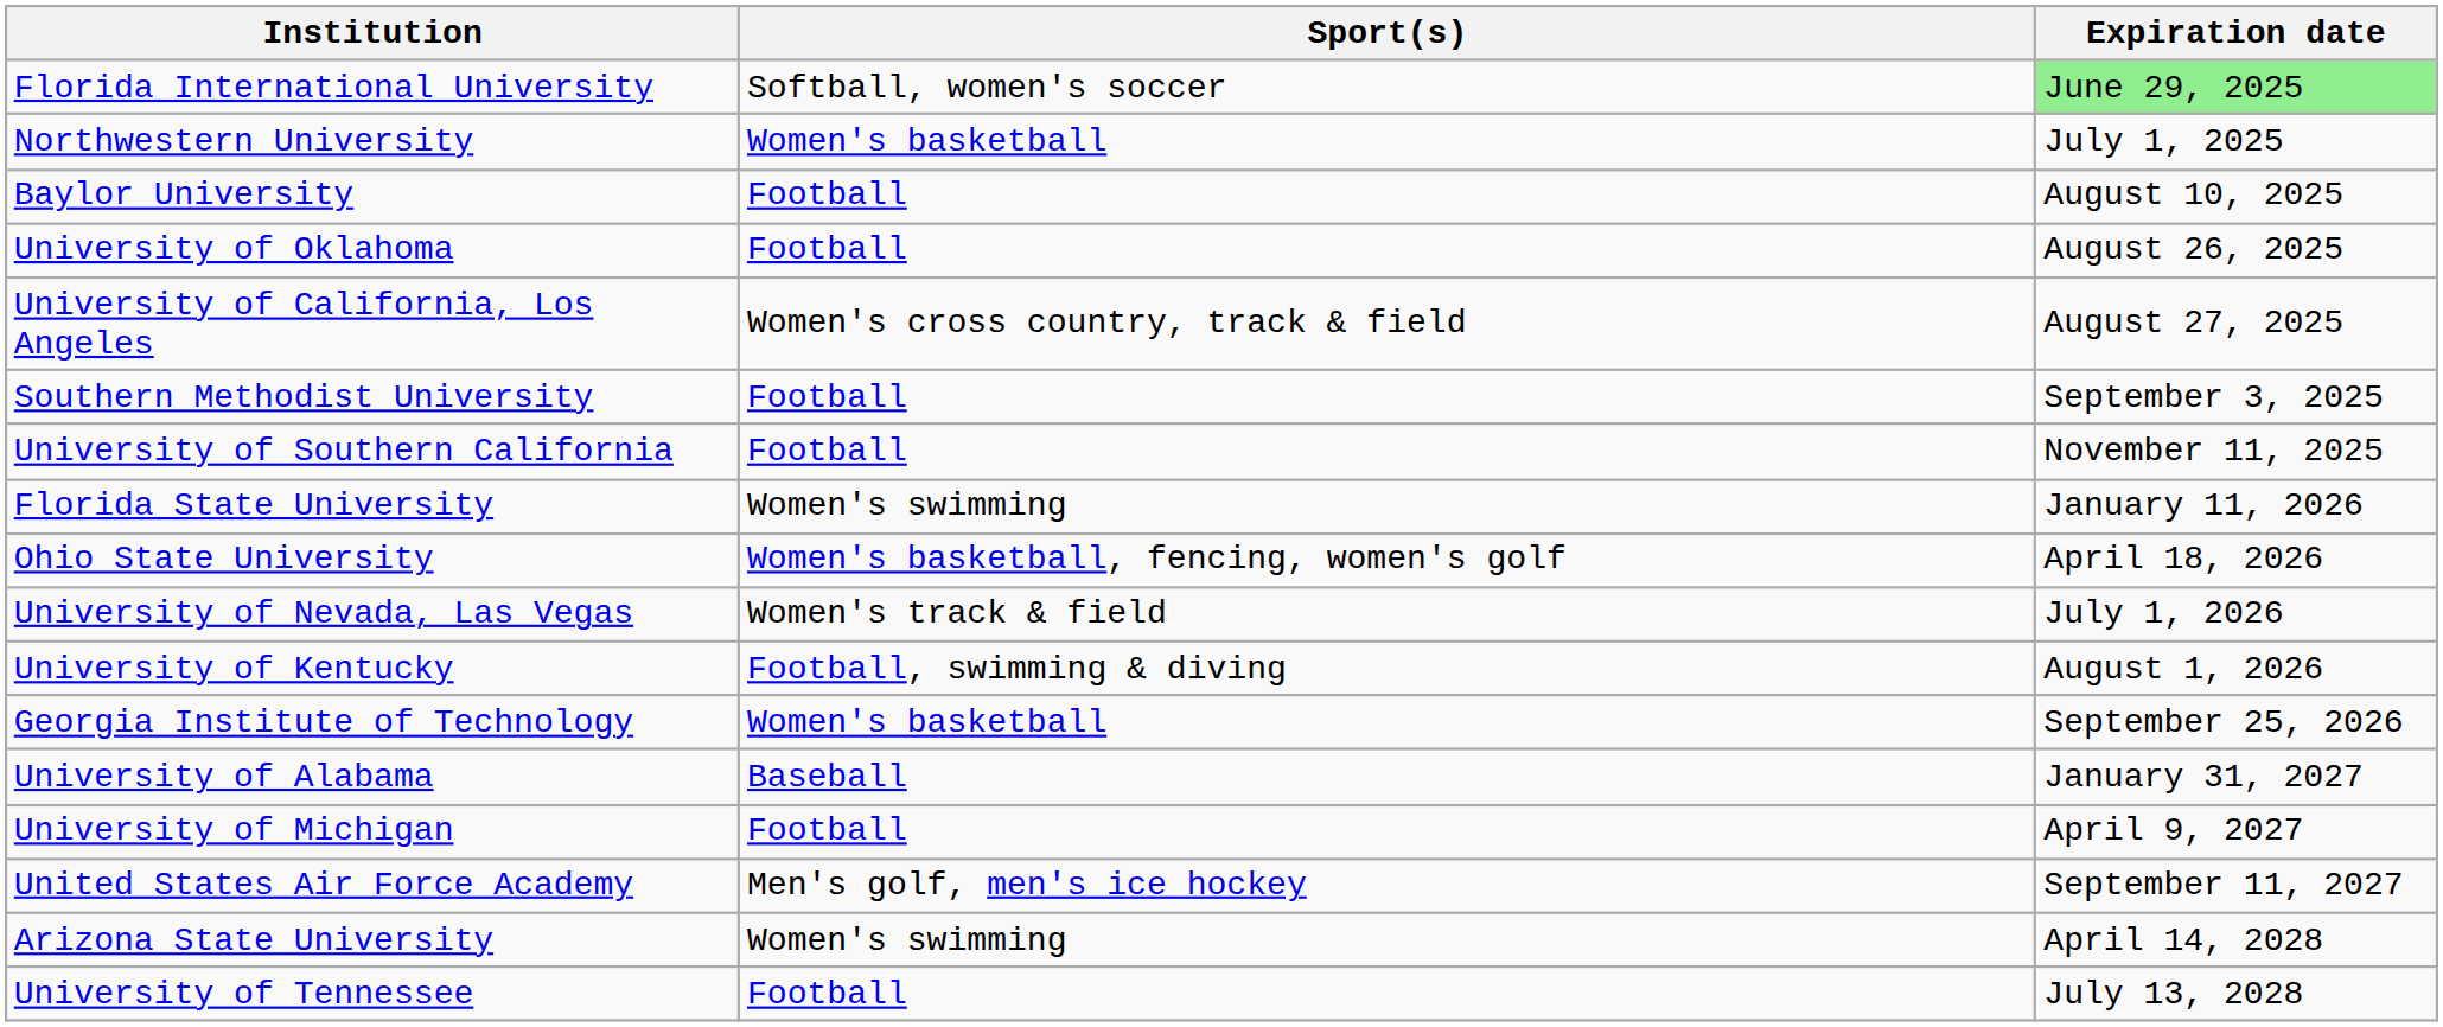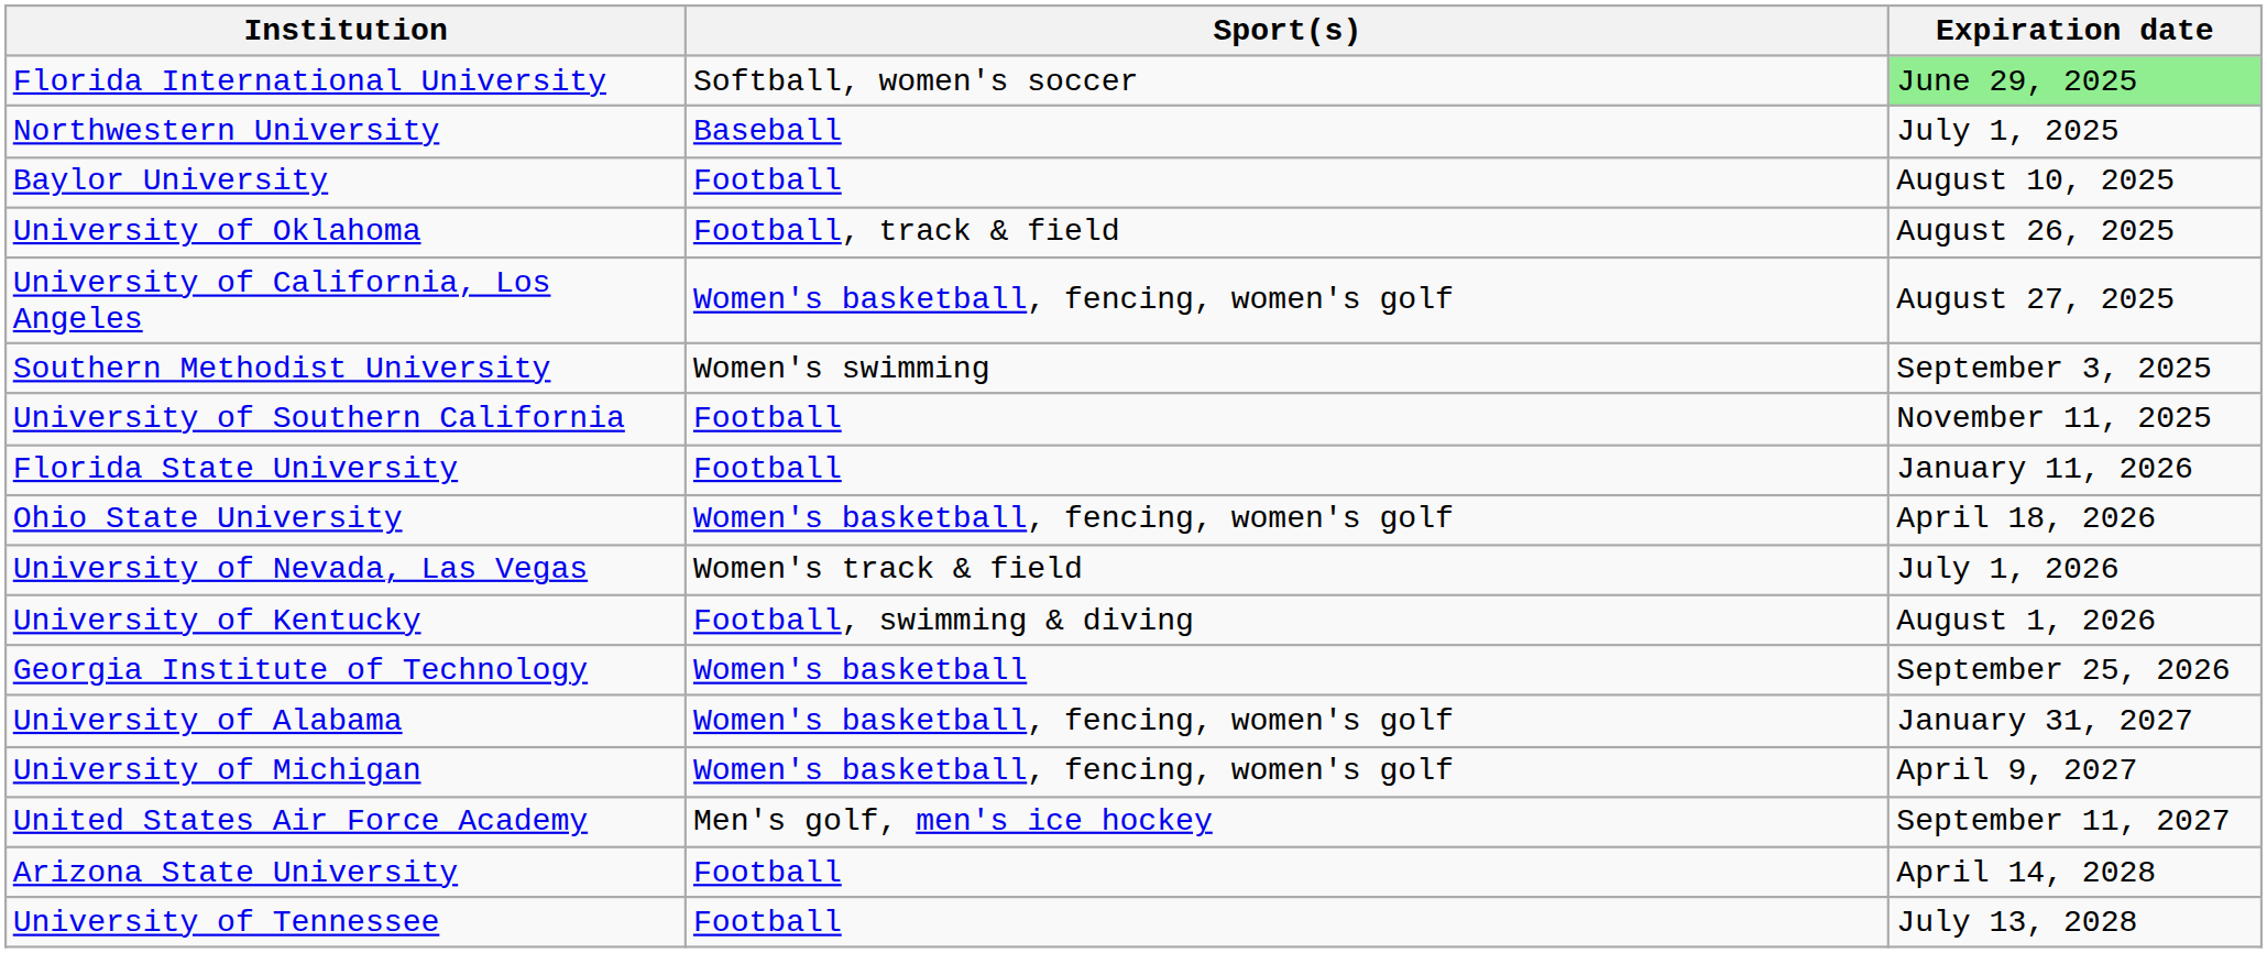 <table class="wikitable">
 <tr>
 <th width=280>Institution</th>
 <th width=500>Sport(s)</th>
 <th width=150>Expiration date</th>
 </tr>
 <tr>
 <td><a href='#'>Florida International University</a></td>
 <td>Softball, women's soccer</td>
 <td style="background: lightgreen;">June 29, 2025</td>
 </tr>
 <tr>
 <td><a href='#'>Northwestern University</a></td>
-<td><a href='#'>Women's basketball</a></td>
+<td><a href='#'>Baseball</a></td>
 <td>July 1, 2025</td>
 </tr>
 <tr>
 <td><a href='#'>Baylor University</a></td>
 <td><a href='#'>Football</a></td>
 <td>August 10, 2025</td>
 </tr>
 <tr>
 <td><a href='#'>University of Oklahoma</a></td>
-<td><a href='#'>Football</a></td>
+<td><a href='#'>Football</a>, track & field</td>
 <td>August 26, 2025</td>
 </tr>
 <tr>
 <td><a href='#'>University of California, Los Angeles</a></td>
-<td>Women's cross country, track & field</td>
+<td><a href='#'>Women's basketball</a>, fencing, women's golf</td>
 <td>August 27, 2025</td>
 </tr>
 <tr>
 <td><a href='#'>Southern Methodist University</a></td>
-<td><a href='#'>Football</a></td>
+<td>Women's swimming</td>
 <td>September 3, 2025</td>
 </tr>
 <tr>
 <td><a href='#'>University of Southern California</a></td>
 <td><a href='#'>Football</a></td>
 <td>November 11, 2025</td>
 </tr>
 <tr>
 <td><a href='#'>Florida State University</a></td>
-<td>Women's swimming</td>
+<td><a href='#'>Football</a></td>
 <td>January 11, 2026</td>
 </tr>
 <tr>
 <td><a href='#'>Ohio State University</a></td>
 <td><a href='#'>Women's basketball</a>, fencing, women's golf</td>
 <td>April 18, 2026</td>
 </tr>
 <tr>
 <td><a href='#'>University of Nevada, Las Vegas</a></td>
 <td>Women's track & field</td>
 <td>July 1, 2026</td>
 </tr>
 <tr>
 <td><a href='#'>University of Kentucky</a></td>
 <td><a href='#'>Football</a>, swimming & diving</td>
 <td>August 1, 2026</td>
 </tr>
 <tr>
 <td><a href='#'>Georgia Institute of Technology</a></td>
 <td><a href='#'>Women's basketball</a></td>
 <td>September 25, 2026</td>
 </tr>
 <tr>
 <td><a href='#'>University of Alabama</a></td>
-<td><a href='#'>Baseball</a></td>
+<td><a href='#'>Women's basketball</a>, fencing, women's golf</td>
 <td>January 31, 2027</td>
 </tr>
 <tr>
 <td><a href='#'>University of Michigan</a></td>
-<td><a href='#'>Football</a></td>
+<td><a href='#'>Women's basketball</a>, fencing, women's golf</td>
 <td>April 9, 2027</td>
 </tr>
 <tr>
 <td><a href='#'>United States Air Force Academy</a></td>
 <td>Men's golf, <a href='#'>men's ice hockey</a></td>
 <td>September 11, 2027</td>
 </tr>
 <tr>
 <td><a href='#'>Arizona State University</a></td>
-<td>Women's swimming</td>
+<td><a href='#'>Football</a></td>
 <td>April 14, 2028</td>
 </tr>
 <tr>
 <td><a href='#'>University of Tennessee</a></td>
 <td><a href='#'>Football</a></td>
 <td>July 13, 2028</td>
 </tr>
 </table>
